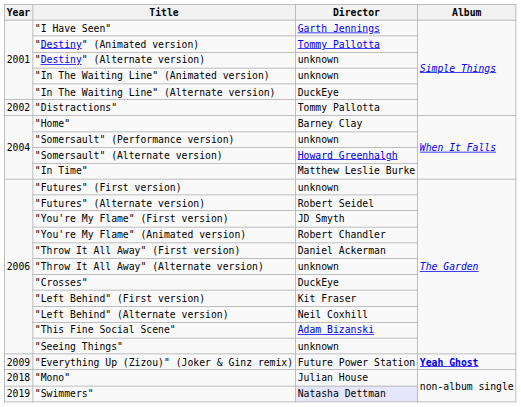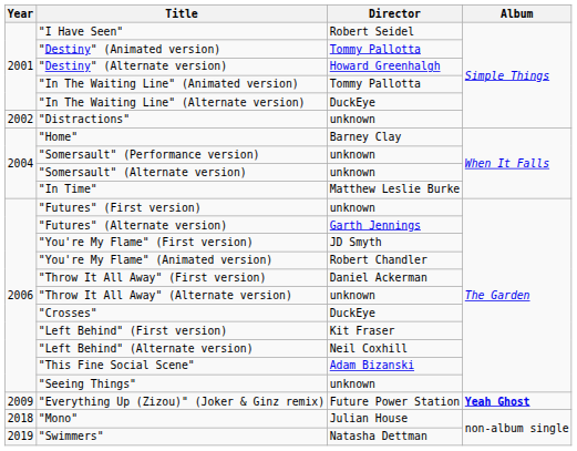 <table class="wikitable">
 <tr>
 <th>Year</th>
 <th>Title</th>
 <th>Director</th>
 <th>Album</th>
 </tr>
 <tr>
 <td rowspan="5">2001</td>
 <td>"I Have Seen"</td>
-<td><a href='#'>Garth Jennings</a></td>
+<td>Robert Seidel</td>
 <td rowspan="6"><a href='#'><em>Simple Things</em></a></td>
 </tr>
 <tr>
 <td>"<a href='#'>Destiny</a>" (Animated version)</td>
 <td><a href='#'>Tommy Pallotta</a></td>
 </tr>
 <tr>
 <td>"<a href='#'>Destiny</a>" (Alternate version)</td>
-<td>unknown</td>
+<td><a href='#'>Howard Greenhalgh</a></td>
 </tr>
 <tr>
 <td>"In The Waiting Line" (Animated version)</td>
-<td>unknown</td>
+<td>Tommy Pallotta</td>
 </tr>
 <tr>
 <td>"In The Waiting Line" (Alternate version)</td>
 <td>DuckEye</td>
 </tr>
 <tr>
 <td>2002</td>
 <td>"Distractions"</td>
-<td>Tommy Pallotta</td>
+<td>unknown</td>
 </tr>
 <tr>
 <td rowspan="4">2004</td>
 <td>"Home"</td>
 <td>Barney Clay</td>
 <td rowspan="4"><em><a href='#'>When It Falls</a></em></td>
 </tr>
 <tr>
 <td>"Somersault" (Performance version)</td>
 <td>unknown</td>
 </tr>
 <tr>
 <td>"Somersault" (Alternate version)</td>
-<td><a href='#'>Howard Greenhalgh</a></td>
+<td>unknown</td>
 </tr>
 <tr>
 <td>"In Time"</td>
 <td>Matthew Leslie Burke</td>
 </tr>
 <tr>
 <td rowspan="11">2006</td>
 <td>"Futures" (First version)</td>
 <td>unknown</td>
 <td rowspan="11"><em><a href='#'>The Garden</a></em></td>
 </tr>
 <tr>
 <td>"Futures" (Alternate version)</td>
-<td>Robert Seidel</td>
+<td><a href='#'>Garth Jennings</a></td>
 </tr>
 <tr>
 <td>"You're My Flame" (First version)</td>
 <td>JD Smyth</td>
 </tr>
 <tr>
 <td>"You're My Flame" (Animated version)</td>
 <td>Robert Chandler</td>
 </tr>
 <tr>
 <td>"Throw It All Away" (First version)</td>
 <td>Daniel Ackerman</td>
 </tr>
 <tr>
 <td>"Throw It All Away" (Alternate version)</td>
 <td>unknown</td>
 </tr>
 <tr>
 <td>"Crosses"</td>
 <td>DuckEye</td>
 </tr>
 <tr>
 <td>"Left Behind" (First version)</td>
 <td>Kit Fraser</td>
 </tr>
 <tr>
 <td>"Left Behind" (Alternate version)</td>
 <td>Neil Coxhill</td>
 </tr>
 <tr>
 <td>"This Fine Social Scene"</td>
 <td><a href='#'>Adam Bizanski</a></td>
 </tr>
 <tr>
 <td>"Seeing Things"</td>
 <td>unknown</td>
 </tr>
 <tr>
 <td>2009</td>
 <td>"Everything Up (Zizou)" (Joker & Ginz remix)</td>
 <td>Future Power Station</td>
 <td><strong><a href='#'>Yeah Ghost</a></strong></td>
 </tr>
 <tr>
 <td>2018</td>
 <td>"Mono"</td>
 <td>Julian House</td>
 <td rowspan="2">non-album single</td>
 </tr>
 <tr>
 <td>2019</td>
 <td>"Swimmers"</td>
-<td style="background: lavender;">Natasha Dettman</td>
+<td>Natasha Dettman</td>
 </tr>
 </table>
